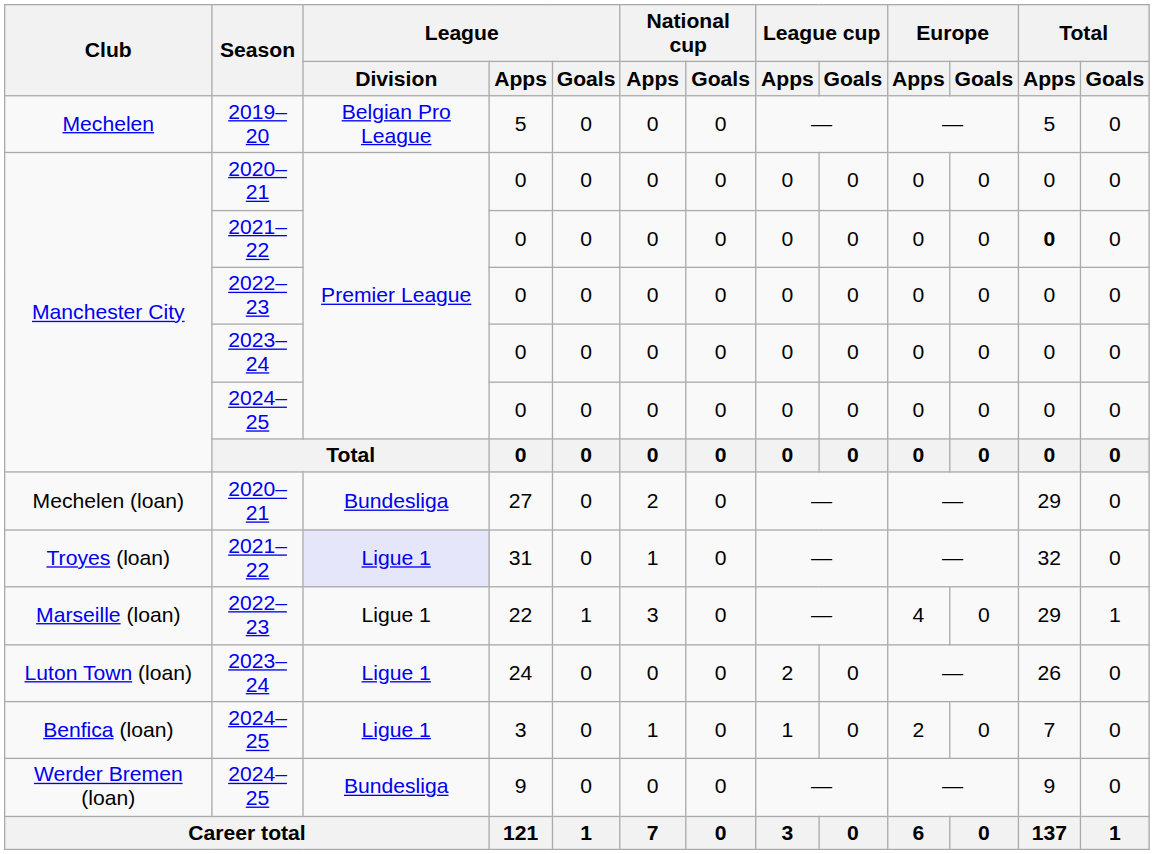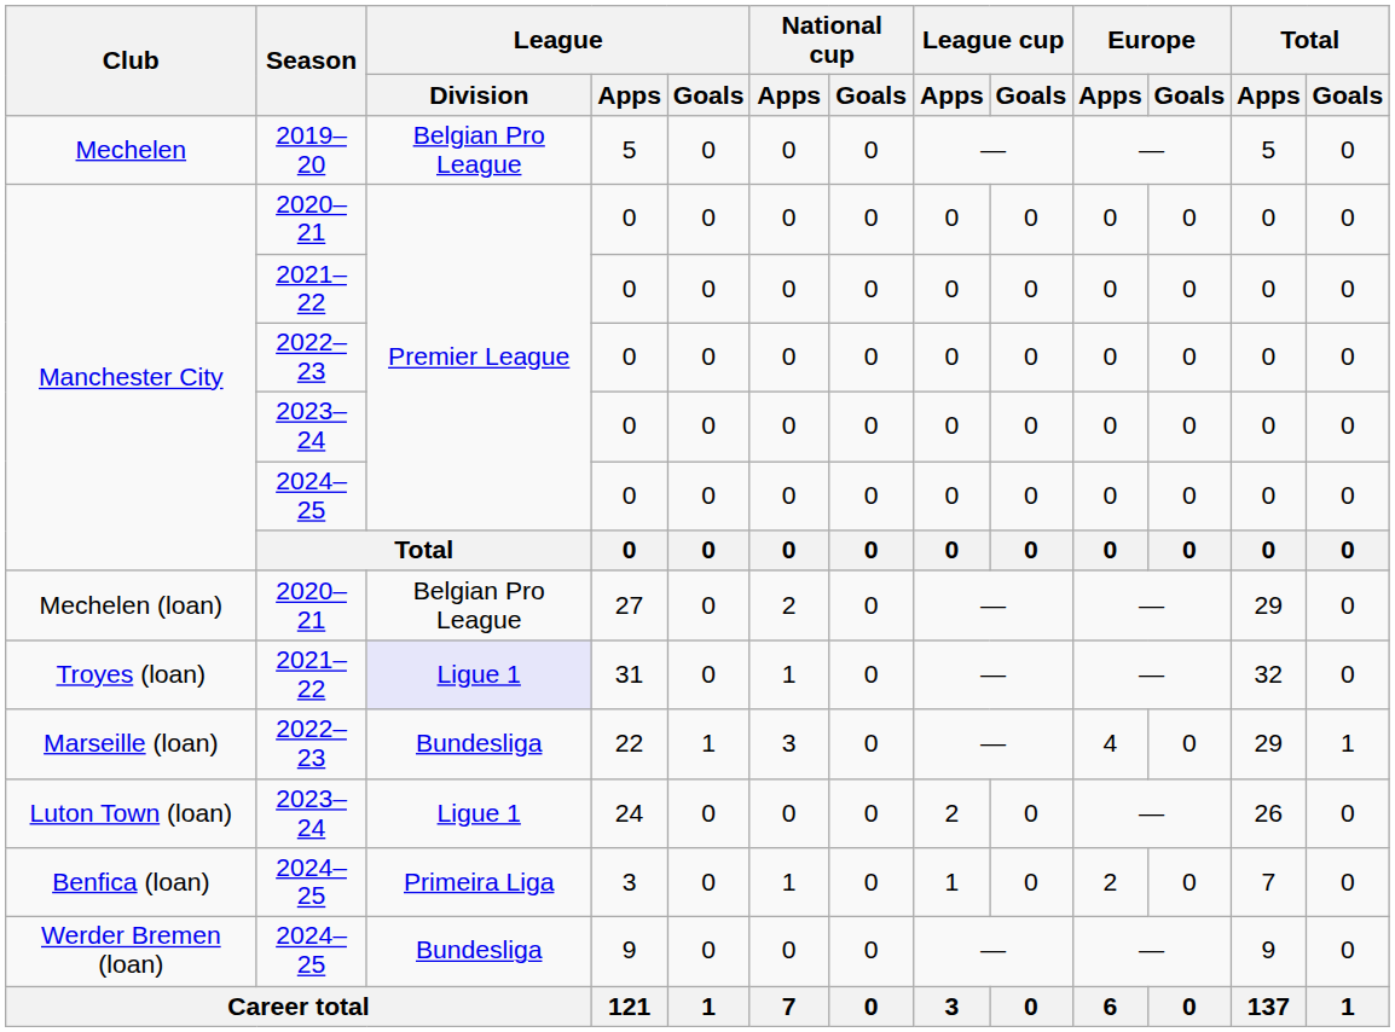 <table class="wikitable" style="text-align: center;">
 <tr>
 <th rowspan="2">Club</th>
 <th rowspan="2">Season</th>
 <th colspan="3">League</th>
 <th colspan="2">National cup</th>
 <th colspan="2">League cup</th>
 <th colspan="2">Europe</th>
 <th colspan="2">Total</th>
 </tr>
 <tr>
 <th>Division</th>
 <th>Apps</th>
 <th>Goals</th>
 <th>Apps</th>
 <th>Goals</th>
 <th>Apps</th>
 <th>Goals</th>
 <th>Apps</th>
 <th>Goals</th>
 <th>Apps</th>
 <th>Goals</th>
 </tr>
 <tr>
 <td><a href='#'>Mechelen</a></td>
 <td><a href='#'>2019–20</a></td>
 <td><a href='#'>Belgian Pro League</a></td>
 <td>5</td>
 <td>0</td>
 <td>0</td>
 <td>0</td>
 <td colspan="2">—</td>
 <td colspan="2">—</td>
 <td>5</td>
 <td>0</td>
 </tr>
 <tr>
 <td rowspan="6"><a href='#'>Manchester City</a></td>
 <td><a href='#'>2020–21</a></td>
 <td rowspan="5"><a href='#'>Premier League</a></td>
 <td>0</td>
 <td>0</td>
 <td>0</td>
 <td>0</td>
 <td>0</td>
 <td>0</td>
 <td>0</td>
 <td>0</td>
 <td>0</td>
 <td>0</td>
 </tr>
 <tr>
 <td><a href='#'>2021–22</a></td>
 <td>0</td>
 <td>0</td>
 <td>0</td>
 <td>0</td>
 <td>0</td>
 <td>0</td>
 <td>0</td>
 <td>0</td>
-<td><strong>0</strong></td>
+<td>0</td>
 <td>0</td>
 </tr>
 <tr>
 <td><a href='#'>2022–23</a></td>
 <td>0</td>
 <td>0</td>
 <td>0</td>
 <td>0</td>
 <td>0</td>
 <td>0</td>
 <td>0</td>
 <td>0</td>
 <td>0</td>
 <td>0</td>
 </tr>
 <tr>
 <td><a href='#'>2023–24</a></td>
 <td>0</td>
 <td>0</td>
 <td>0</td>
 <td>0</td>
 <td>0</td>
 <td>0</td>
 <td>0</td>
 <td>0</td>
 <td>0</td>
 <td>0</td>
 </tr>
 <tr>
 <td><a href='#'>2024–25</a></td>
 <td>0</td>
 <td>0</td>
 <td>0</td>
 <td>0</td>
 <td>0</td>
 <td>0</td>
 <td>0</td>
 <td>0</td>
 <td>0</td>
 <td>0</td>
 </tr>
 <tr>
 <th colspan="2">Total</th>
 <th>0</th>
 <th>0</th>
 <th>0</th>
 <th>0</th>
 <th>0</th>
 <th>0</th>
 <th>0</th>
 <th>0</th>
 <th>0</th>
 <th>0</th>
 </tr>
 <tr>
 <td>Mechelen (loan)</td>
 <td><a href='#'>2020–21</a></td>
-<td><a href='#'>Bundesliga</a></td>
+<td>Belgian Pro League</td>
 <td>27</td>
 <td>0</td>
 <td>2</td>
 <td>0</td>
 <td colspan="2">—</td>
 <td colspan="2">—</td>
 <td>29</td>
 <td>0</td>
 </tr>
 <tr>
 <td><a href='#'>Troyes</a> (loan)</td>
 <td><a href='#'>2021–22</a></td>
 <td style="background: lavender;"><a href='#'>Ligue 1</a></td>
 <td>31</td>
 <td>0</td>
 <td>1</td>
 <td>0</td>
 <td colspan="2">—</td>
 <td colspan="2">—</td>
 <td>32</td>
 <td>0</td>
 </tr>
 <tr>
 <td><a href='#'>Marseille</a> (loan)</td>
 <td><a href='#'>2022–23</a></td>
-<td>Ligue 1</td>
+<td><a href='#'>Bundesliga</a></td>
 <td>22</td>
 <td>1</td>
 <td>3</td>
 <td>0</td>
 <td colspan="2">—</td>
 <td>4</td>
 <td>0</td>
 <td>29</td>
 <td>1</td>
 </tr>
 <tr>
 <td><a href='#'>Luton Town</a> (loan)</td>
 <td><a href='#'>2023–24</a></td>
 <td><a href='#'>Ligue 1</a></td>
 <td>24</td>
 <td>0</td>
 <td>0</td>
 <td>0</td>
 <td>2</td>
 <td>0</td>
 <td colspan="2">—</td>
 <td>26</td>
 <td>0</td>
 </tr>
 <tr>
 <td><a href='#'>Benfica</a> (loan)</td>
 <td><a href='#'>2024–25</a></td>
-<td><a href='#'>Ligue 1</a></td>
+<td><a href='#'>Primeira Liga</a></td>
 <td>3</td>
 <td>0</td>
 <td>1</td>
 <td>0</td>
 <td>1</td>
 <td>0</td>
 <td>2</td>
 <td>0</td>
 <td>7</td>
 <td>0</td>
 </tr>
 <tr>
 <td><a href='#'>Werder Bremen</a> (loan)</td>
 <td><a href='#'>2024–25</a></td>
 <td><a href='#'>Bundesliga</a></td>
 <td>9</td>
 <td>0</td>
 <td>0</td>
 <td>0</td>
 <td colspan="2">—</td>
 <td colspan="2">—</td>
 <td>9</td>
 <td>0</td>
 </tr>
 <tr>
 <th colspan="3">Career total</th>
 <th>121</th>
 <th>1</th>
 <th>7</th>
 <th>0</th>
 <th>3</th>
 <th>0</th>
 <th>6</th>
 <th>0</th>
 <th>137</th>
 <th>1</th>
 </tr>
 </table>
